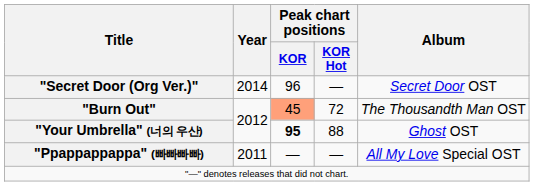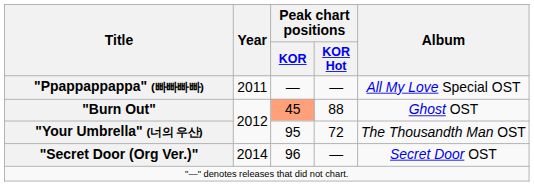 <table class="wikitable plainrowheaders" style="text-align:center;">
 <tr>
 <th scope="col" rowspan="2" style="width:16em;">Title</th>
 <th scope="col" rowspan="2">Year</th>
 <th scope="col" colspan="2">Peak chart positions</th>
 <th scope="col" rowspan="2">Album</th>
 </tr>
 <tr>
 <th scope="col" style="width:3em;font-size:90%;"><a href='#'>KOR</a><br></th>
 <th scope="col" style="width:3em;font-size:90%;"><a href='#'>KOR<br>Hot</a><br></th>
 </tr>
 <tr>
+<th scope="row">"Ppappappappa" <small>(빠빠빠빠)</small></th>
+<td>2011</td>
+<td>—</td>
+<td>—</td>
+<td><em><a href='#'>All My Love</a></em> Special OST</td>
+</tr>
+<tr>
+<th scope="row">"Burn Out"</th>
+<td rowspan="2">2012</td>
+<td style="background: lightsalmon;">45</td>
+<td>88</td>
+<td><em><a href='#'>Ghost</a></em> OST</td>
+</tr>
+<tr>
+<th scope="row">"Your Umbrella" <small>(너의 우산)</small></th>
+<td>95</td>
+<td>72</td>
+<td><em>The Thousandth Man</em> OST</td>
+</tr>
+<tr>
 <th scope="row">"Secret Door (Org Ver.)"</th>
 <td>2014</td>
 <td>96</td>
 <td>—</td>
 <td><em><a href='#'>Secret Door</a></em> OST</td>
 </tr>
 <tr>
-<th scope="row">"Burn Out"</th>
-<td rowspan="2">2012</td>
-<td style="background: lightsalmon;">45</td>
-<td>72</td>
-<td><em>The Thousandth Man</em> OST</td>
-</tr>
-<tr>
-<th scope="row">"Your Umbrella" <small>(너의 우산)</small></th>
-<td><strong>95</strong></td>
-<td>88</td>
-<td><em><a href='#'>Ghost</a></em> OST</td>
-</tr>
-<tr>
-<th scope="row">"Ppappappappa" <small>(빠빠빠빠)</small></th>
-<td>2011</td>
-<td>—</td>
-<td>—</td>
-<td><em><a href='#'>All My Love</a></em> Special OST</td>
-</tr>
-<tr>
 <td colspan="5" style="font-size:8pt;">"—" denotes releases that did not chart.</td>
 </tr>
 </table>
